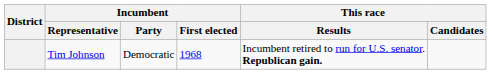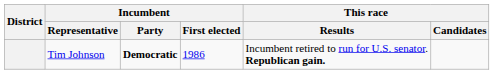 <table class=wikitable>
 <tr>
 <th rowspan=2>District</th>
 <th colspan=3>Incumbent</th>
 <th colspan=2>This race</th>
 </tr>
 <tr>
 <th>Representative</th>
 <th>Party</th>
 <th>First elected</th>
 <th>Results</th>
 <th>Candidates</th>
 </tr>
 <tr>
 <th></th>
 <td><a href='#'>Tim Johnson</a></td>
-<td>Democratic</td>
-<td><a href='#'>1968</a></td>
+<td><strong>Democratic</strong></td>
+<td><a href='#'>1986</a></td>
 <td>Incumbent retired to <a href='#'>run for U.S. senator</a>.<br><strong>Republican gain.</strong></td>
 <td nowrap></td>
 </tr>
 </table>
